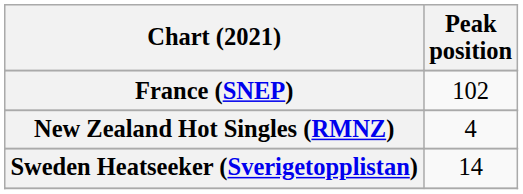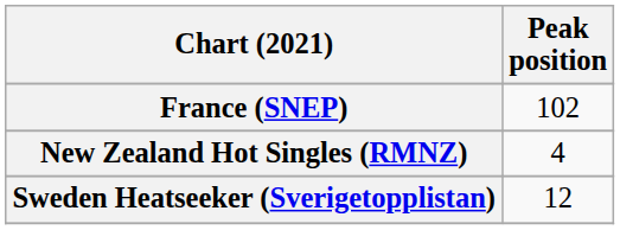 <table class="wikitable sortable plainrowheaders" style="text-align:center">
 <tr>
 <th scope="col">Chart (2021)</th>
 <th scope="col">Peak<br>position</th>
 </tr>
 <tr>
 </tr>
 <tr>
 <th scope="row">France (<a href='#'>SNEP</a>)</th>
 <td>102</td>
 </tr>
 <tr>
 </tr>
 <tr>
 </tr>
 <tr>
 <th scope="row">New Zealand Hot Singles (<a href='#'>RMNZ</a>)</th>
 <td>4</td>
 </tr>
 <tr>
 </tr>
 <tr>
 <th scope="row">Sweden Heatseeker (<a href='#'>Sverigetopplistan</a>)</th>
-<td>14</td>
+<td>12</td>
 </tr>
 <tr>
 </tr>
 <tr>
 </tr>
 <tr>
 </tr>
 <tr>
 </tr>
 <tr>
 </tr>
 </table>
